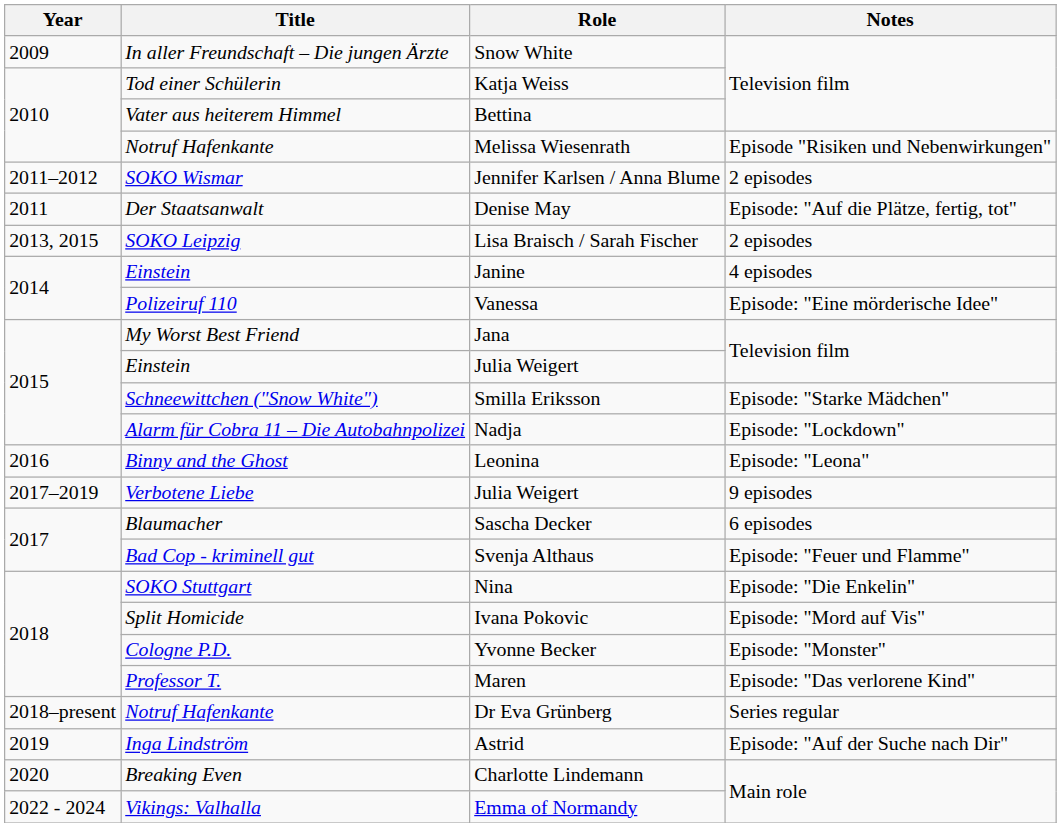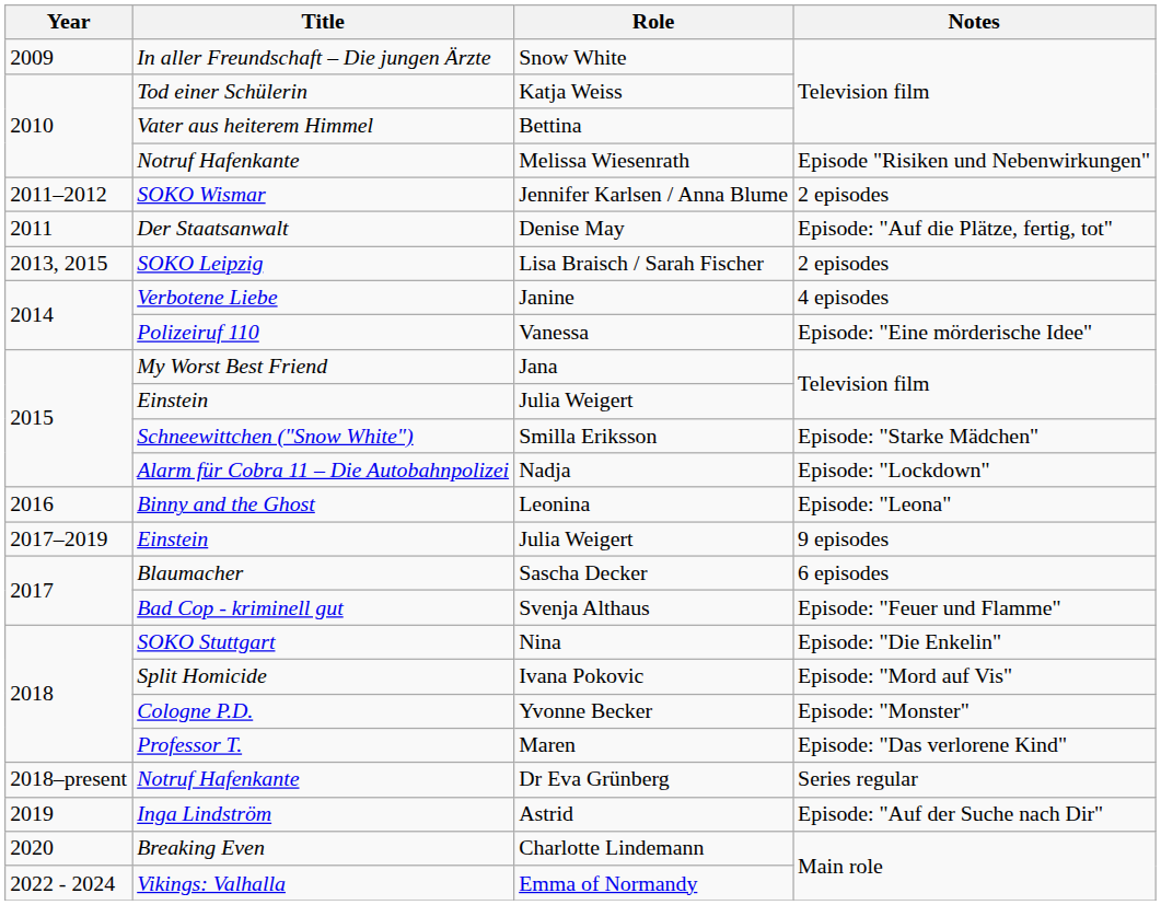 <table class="wikitable sortable">
 <tr>
 <th>Year</th>
 <th>Title</th>
 <th>Role</th>
 <th class="unsortable">Notes</th>
 </tr>
 <tr>
 <td>2009</td>
 <td><em>In aller Freundschaft – Die jungen Ärzte</em></td>
 <td>Snow White</td>
 <td rowspan="3">Television film</td>
 </tr>
 <tr>
 <td rowspan="3">2010</td>
 <td><em>Tod einer Schülerin</em></td>
 <td>Katja Weiss</td>
 </tr>
 <tr>
 <td><em>Vater aus heiterem Himmel</em></td>
 <td>Bettina</td>
 </tr>
 <tr>
 <td><em>Notruf Hafenkante</em></td>
 <td>Melissa Wiesenrath</td>
 <td>Episode "Risiken und Nebenwirkungen"</td>
 </tr>
 <tr>
 <td>2011–2012</td>
 <td><em><a href='#'>SOKO Wismar</a> </em></td>
 <td>Jennifer Karlsen / Anna Blume</td>
 <td>2 episodes</td>
 </tr>
 <tr>
 <td>2011</td>
 <td><em>Der Staatsanwalt</em></td>
 <td>Denise May</td>
 <td>Episode: "Auf die Plätze, fertig, tot"</td>
 </tr>
 <tr>
 <td>2013, 2015</td>
 <td><em><a href='#'>SOKO Leipzig</a></em></td>
 <td>Lisa Braisch / Sarah Fischer</td>
 <td>2 episodes</td>
 </tr>
 <tr>
 <td rowspan="2">2014</td>
-<td><em><a href='#'>Einstein</a></em></td>
+<td><em><a href='#'>Verbotene Liebe</a></em></td>
 <td>Janine</td>
 <td>4 episodes</td>
 </tr>
 <tr>
 <td><em><a href='#'>Polizeiruf 110</a></em></td>
 <td>Vanessa</td>
 <td>Episode: "Eine mörderische Idee"</td>
 </tr>
 <tr>
 <td rowspan="4">2015</td>
 <td><em>My Worst Best Friend</em></td>
 <td>Jana</td>
 <td rowspan="2">Television film</td>
 </tr>
 <tr>
 <td><em>Einstein</em></td>
 <td>Julia Weigert</td>
 </tr>
 <tr>
 <td><em><a href='#'>Schneewittchen ("Snow White")</a></em></td>
 <td>Smilla Eriksson</td>
 <td>Episode: "Starke Mädchen"</td>
 </tr>
 <tr>
 <td><em><a href='#'>Alarm für Cobra 11 – Die Autobahnpolizei</a></em></td>
 <td>Nadja</td>
 <td>Episode: "Lockdown"</td>
 </tr>
 <tr>
 <td>2016</td>
 <td><em><a href='#'>Binny and the Ghost</a></em></td>
 <td>Leonina</td>
 <td>Episode: "Leona"</td>
 </tr>
 <tr>
 <td>2017–2019</td>
-<td><em><a href='#'>Verbotene Liebe</a></em></td>
+<td><em><a href='#'>Einstein</a></em></td>
 <td>Julia Weigert</td>
 <td>9 episodes</td>
 </tr>
 <tr>
 <td rowspan="2">2017</td>
 <td><em>Blaumacher</em></td>
 <td>Sascha Decker</td>
 <td>6 episodes</td>
 </tr>
 <tr>
 <td><em><a href='#'>Bad Cop - kriminell gut</a></em></td>
 <td>Svenja Althaus</td>
 <td>Episode: "Feuer und Flamme"</td>
 </tr>
 <tr>
 <td rowspan="4">2018</td>
 <td><em><a href='#'>SOKO Stuttgart</a></em></td>
 <td>Nina</td>
 <td>Episode: "Die Enkelin"</td>
 </tr>
 <tr>
 <td><em>Split Homicide</em></td>
 <td>Ivana Pokovic</td>
 <td>Episode: "Mord auf Vis"</td>
 </tr>
 <tr>
 <td><em><a href='#'>Cologne P.D.</a></em></td>
 <td>Yvonne Becker</td>
 <td>Episode: "Monster"</td>
 </tr>
 <tr>
 <td><em><a href='#'>Professor T.</a></em></td>
 <td>Maren</td>
 <td>Episode: "Das verlorene Kind"</td>
 </tr>
 <tr>
 <td>2018–present</td>
 <td><em><a href='#'>Notruf Hafenkante</a></em></td>
 <td>Dr Eva Grünberg</td>
 <td>Series regular</td>
 </tr>
 <tr>
 <td>2019</td>
 <td><em><a href='#'>Inga Lindström</a></em></td>
 <td>Astrid</td>
 <td>Episode: "Auf der Suche nach Dir"</td>
 </tr>
 <tr>
 <td>2020</td>
 <td><em>Breaking Even</em></td>
 <td>Charlotte Lindemann</td>
 <td rowspan="2">Main role</td>
 </tr>
 <tr>
 <td>2022 - 2024</td>
 <td><em><a href='#'>Vikings: Valhalla</a> </em></td>
 <td><a href='#'>Emma of Normandy</a></td>
 </tr>
 </table>
